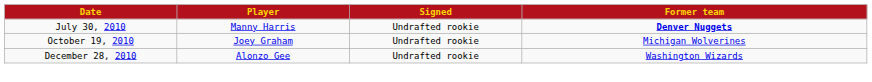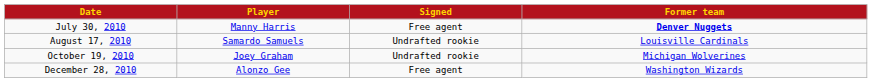 <table class="wikitable sortable sortable">
 <tr>
 <th style="background:#B3121D; color:gold" width="10%">Date</th>
 <th style="background:#B3121D; color:gold" width="10%">Player</th>
 <th style="background:#B3121D; color:gold" width="10%">Signed</th>
 <th style="background:#B3121D; color:gold" width="20%">Former team</th>
 </tr>
 <tr style="text-align: center">
 <td>July 30, <a href='#'>2010</a></td>
 <td><a href='#'>Manny Harris</a></td>
+<td>Free agent</td>
+<td><strong><a href='#'>Denver Nuggets</a></strong></td>
+</tr>
+<tr style="text-align: center">
+<td>August 17, <a href='#'>2010</a></td>
+<td><a href='#'>Samardo Samuels</a></td>
 <td>Undrafted rookie</td>
-<td><strong><a href='#'>Denver Nuggets</a></strong></td>
+<td><a href='#'>Louisville Cardinals</a></td>
 </tr>
 <tr style="text-align: center">
 <td>October 19, <a href='#'>2010</a></td>
 <td><a href='#'>Joey Graham</a></td>
 <td>Undrafted rookie</td>
 <td><a href='#'>Michigan Wolverines</a></td>
 </tr>
 <tr style="text-align: center">
 <td>December 28, <a href='#'>2010</a></td>
 <td><a href='#'>Alonzo Gee</a></td>
-<td>Undrafted rookie</td>
+<td>Free agent</td>
 <td><a href='#'>Washington Wizards</a></td>
 </tr>
 </table>
